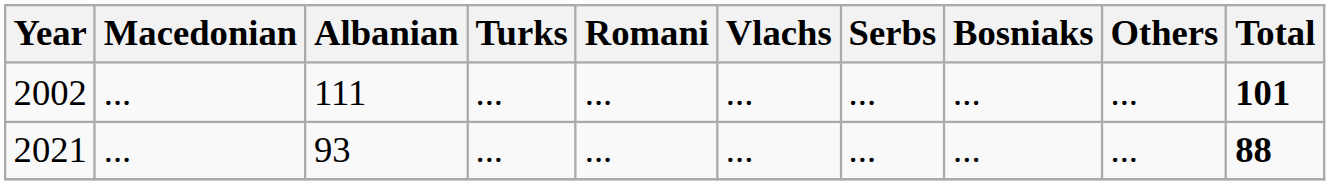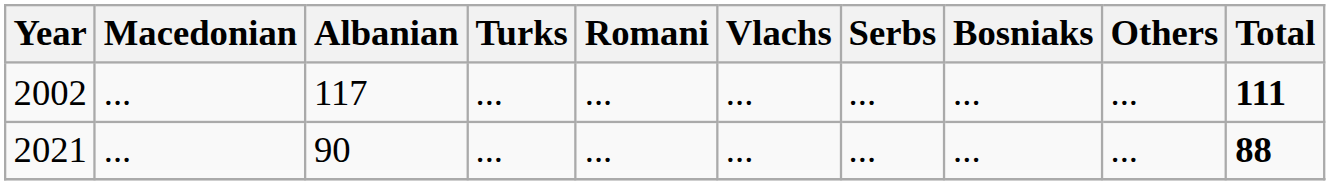 <table class="wikitable">
 <tr>
 <th>Year</th>
 <th>Macedonian</th>
 <th>Albanian</th>
 <th>Turks</th>
 <th>Romani</th>
 <th>Vlachs</th>
 <th>Serbs</th>
 <th>Bosniaks</th>
 <th><abbr>Others</abbr></th>
 <th>Total</th>
 </tr>
 <tr>
 <td>2002</td>
 <td>...</td>
-<td>111</td>
+<td>117</td>
 <td>...</td>
 <td>...</td>
 <td>...</td>
 <td>...</td>
 <td>...</td>
 <td>...</td>
-<td><strong>101</strong></td>
+<td><strong>111</strong></td>
 </tr>
 <tr>
 <td>2021</td>
 <td>...</td>
-<td>93</td>
+<td>90</td>
 <td>...</td>
 <td>...</td>
 <td>...</td>
 <td>...</td>
 <td>...</td>
 <td>...</td>
 <td><strong>88</strong></td>
 </tr>
 <tr>
 </tr>
 </table>
